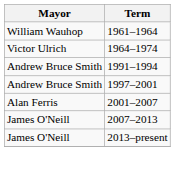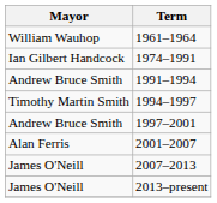 <table class="wikitable">
 <tr>
 <th>Mayor</th>
 <th>Term</th>
 </tr>
 <tr>
 <td>William Wauhop</td>
 <td>1961–1964</td>
 </tr>
 <tr>
-<td>Victor Ulrich</td>
-<td>1964–1974</td>
+<td>Ian Gilbert Handcock</td>
+<td>1974–1991</td>
 </tr>
 <tr>
 <td>Andrew Bruce Smith</td>
 <td>1991–1994</td>
+</tr>
+<tr>
+<td>Timothy Martin Smith</td>
+<td>1994–1997</td>
 </tr>
 <tr>
 <td>Andrew Bruce Smith</td>
 <td>1997–2001</td>
 </tr>
 <tr>
 <td>Alan Ferris</td>
 <td>2001–2007</td>
 </tr>
 <tr>
 <td>James O'Neill</td>
 <td>2007–2013</td>
 </tr>
 <tr>
 <td>James O'Neill</td>
 <td>2013–present</td>
 </tr>
 <tr>
 </tr>
 </table>
